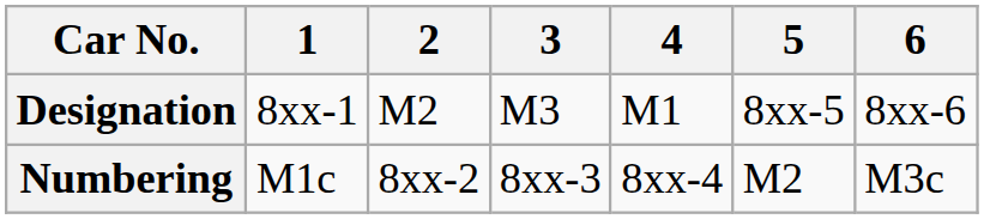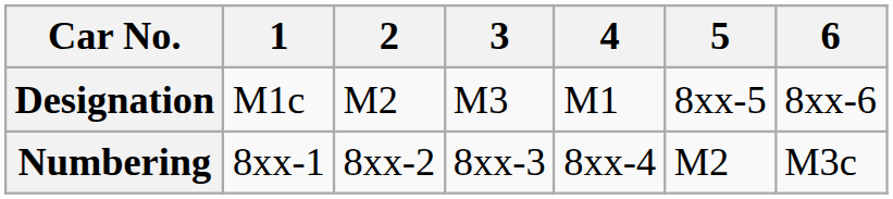 <table class="wikitable">
 <tr>
 <th>Car No.</th>
 <th>1</th>
 <th>2</th>
 <th>3</th>
 <th>4</th>
 <th>5</th>
 <th>6</th>
 </tr>
 <tr>
 <th>Designation</th>
-<td>8xx-1</td>
+<td>M1c</td>
 <td>M2</td>
 <td>M3</td>
 <td>M1</td>
 <td>8xx-5</td>
 <td>8xx-6</td>
 </tr>
 <tr>
 <th>Numbering</th>
-<td>M1c</td>
+<td>8xx-1</td>
 <td>8xx-2</td>
 <td>8xx-3</td>
 <td>8xx-4</td>
 <td>M2</td>
 <td>M3c</td>
 </tr>
 </table>
